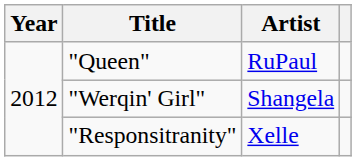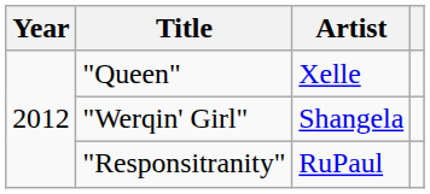 <table class="wikitable plainrowheaders sortable">
 <tr>
 <th scope="col">Year</th>
 <th scope="col">Title</th>
 <th scope="col">Artist</th>
 <th></th>
 </tr>
 <tr>
 <td rowspan="3">2012</td>
 <td scope="row">"Queen"</td>
-<td><a href='#'>RuPaul</a></td>
+<td><a href='#'>Xelle</a></td>
 <td></td>
 </tr>
 <tr>
 <td>"Werqin' Girl"</td>
 <td><a href='#'>Shangela</a></td>
 <td></td>
 </tr>
 <tr>
 <td>"Responsitranity"</td>
-<td><a href='#'>Xelle</a></td>
+<td><a href='#'>RuPaul</a></td>
 <td></td>
 </tr>
 </table>
